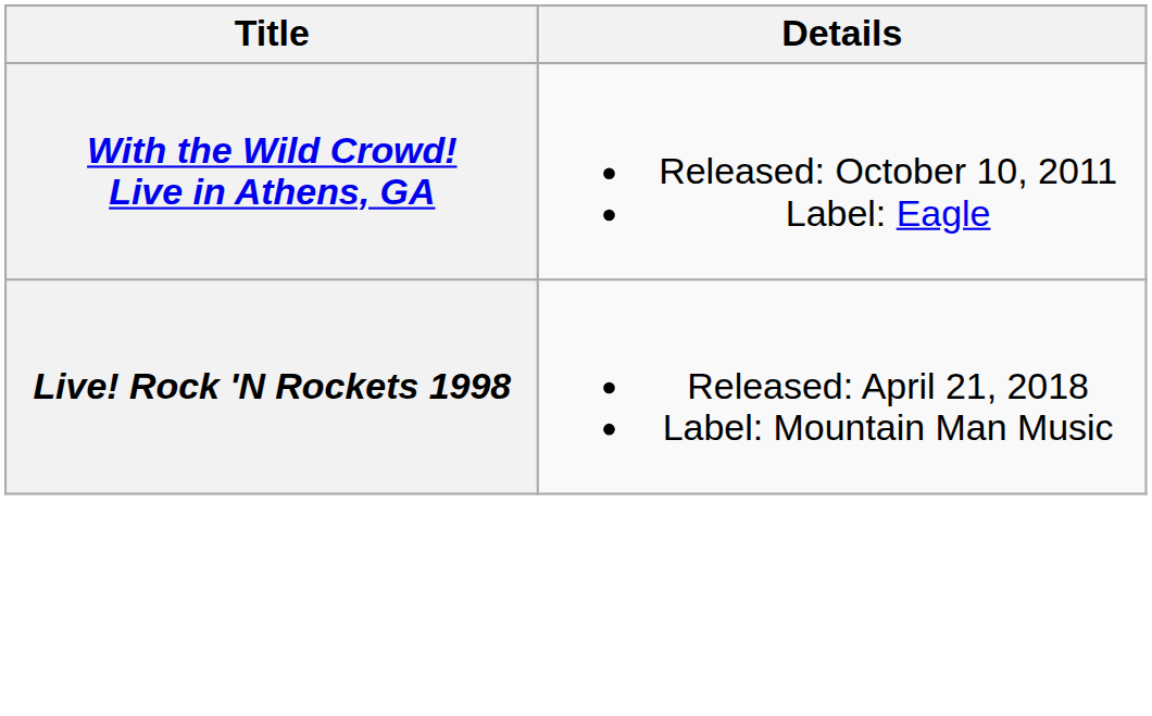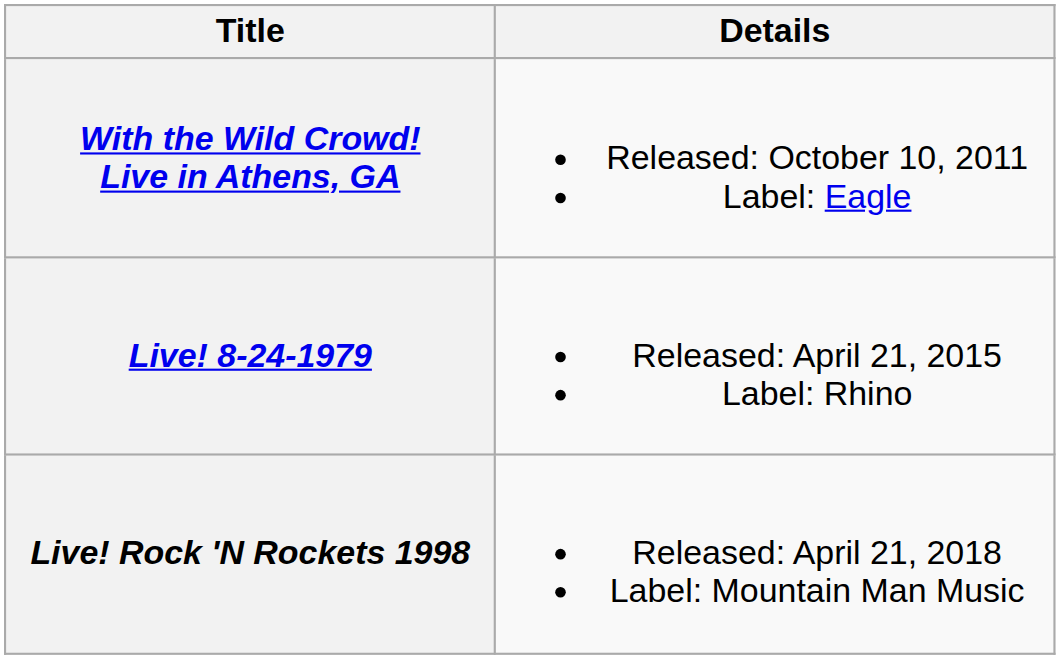 <table class="wikitable plainrowheaders" style="text-align:center;">
 <tr>
 <th scope="col" style="width:14em;">Title</th>
 <th scope="col" style="width:16em;">Details</th>
 </tr>
 <tr>
 <th scope="row"><em><a href='#'>With the Wild Crowd!<br>Live in Athens, GA</a></em></th>
 <td><br><ul><li>Released: October 10, 2011</li><li>Label: <a href='#'>Eagle</a></li></ul></td>
 </tr>
 <tr>
+<th scope="row"><em><a href='#'>Live! 8-24-1979</a></em></th>
+<td><br><ul><li>Released: April 21, 2015</li><li>Label: Rhino</li></ul></td>
+</tr>
+<tr>
 <th scope="row"><em>Live! Rock 'N Rockets 1998</em></th>
 <td><br><ul><li>Released: April 21, 2018</li><li>Label: Mountain Man Music</li></ul></td>
 </tr>
 </table>
